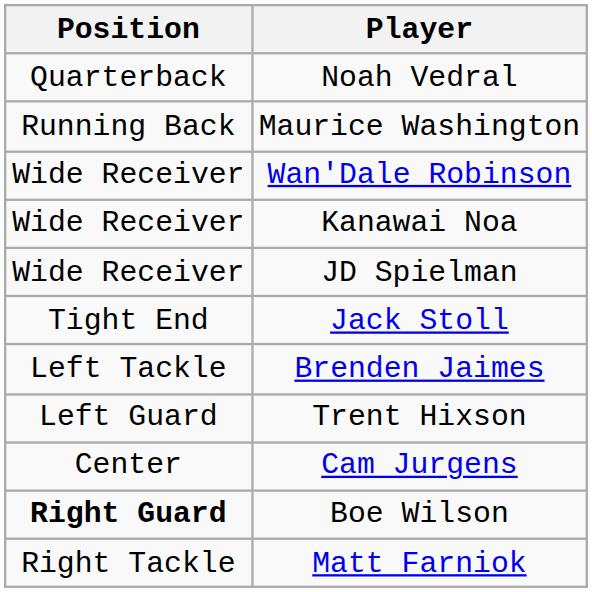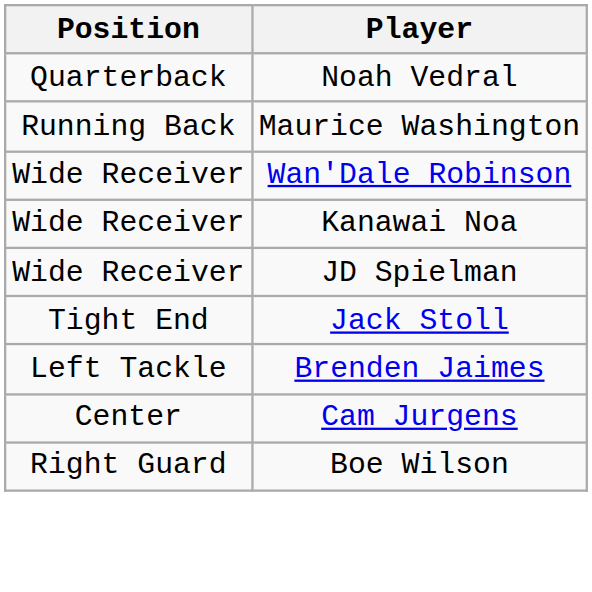 <table class="wikitable" style="text-align: center;">
 <tr>
 <th>Position</th>
 <th>Player</th>
 </tr>
 <tr>
 <td>Quarterback</td>
 <td>Noah Vedral</td>
 </tr>
 <tr>
 <td>Running Back</td>
 <td>Maurice Washington</td>
 </tr>
 <tr>
 <td>Wide Receiver</td>
 <td><a href='#'>Wan'Dale Robinson</a></td>
 </tr>
 <tr>
 <td>Wide Receiver</td>
 <td>Kanawai Noa</td>
 </tr>
 <tr>
 <td>Wide Receiver</td>
 <td>JD Spielman</td>
 </tr>
 <tr>
 <td>Tight End</td>
 <td><a href='#'>Jack Stoll</a></td>
 </tr>
 <tr>
 <td>Left Tackle</td>
 <td><a href='#'>Brenden Jaimes</a></td>
 </tr>
 <tr>
-<td>Left Guard</td>
-<td>Trent Hixson</td>
-</tr>
-<tr>
 <td>Center</td>
 <td><a href='#'>Cam Jurgens</a></td>
 </tr>
 <tr>
-<td><strong>Right Guard</strong></td>
+<td>Right Guard</td>
 <td>Boe Wilson</td>
 </tr>
-<tr>
-<td>Right Tackle</td>
-<td><a href='#'>Matt Farniok</a></td>
-</tr>
 </table>
